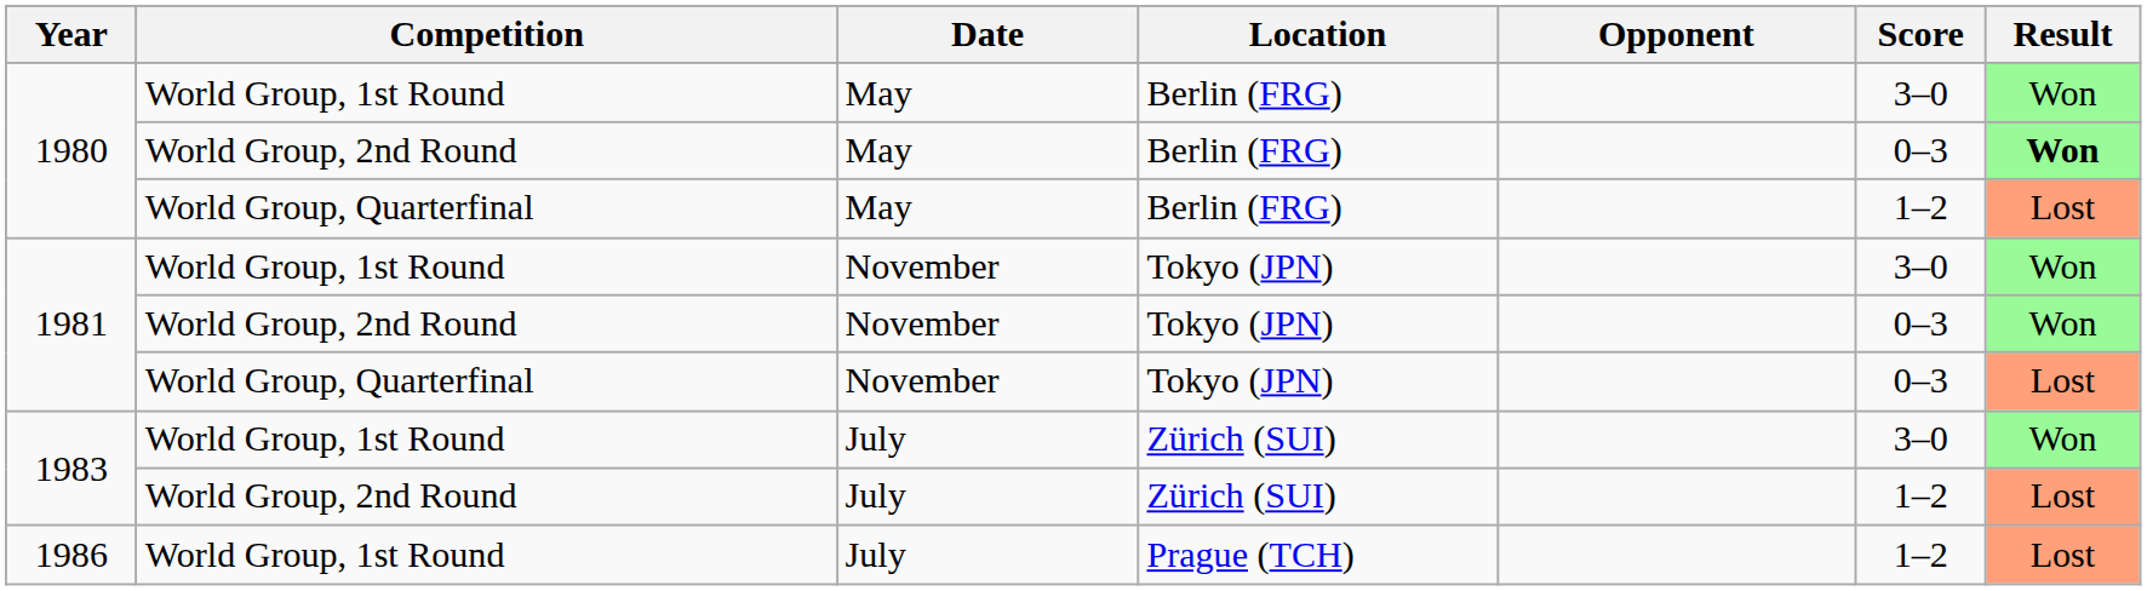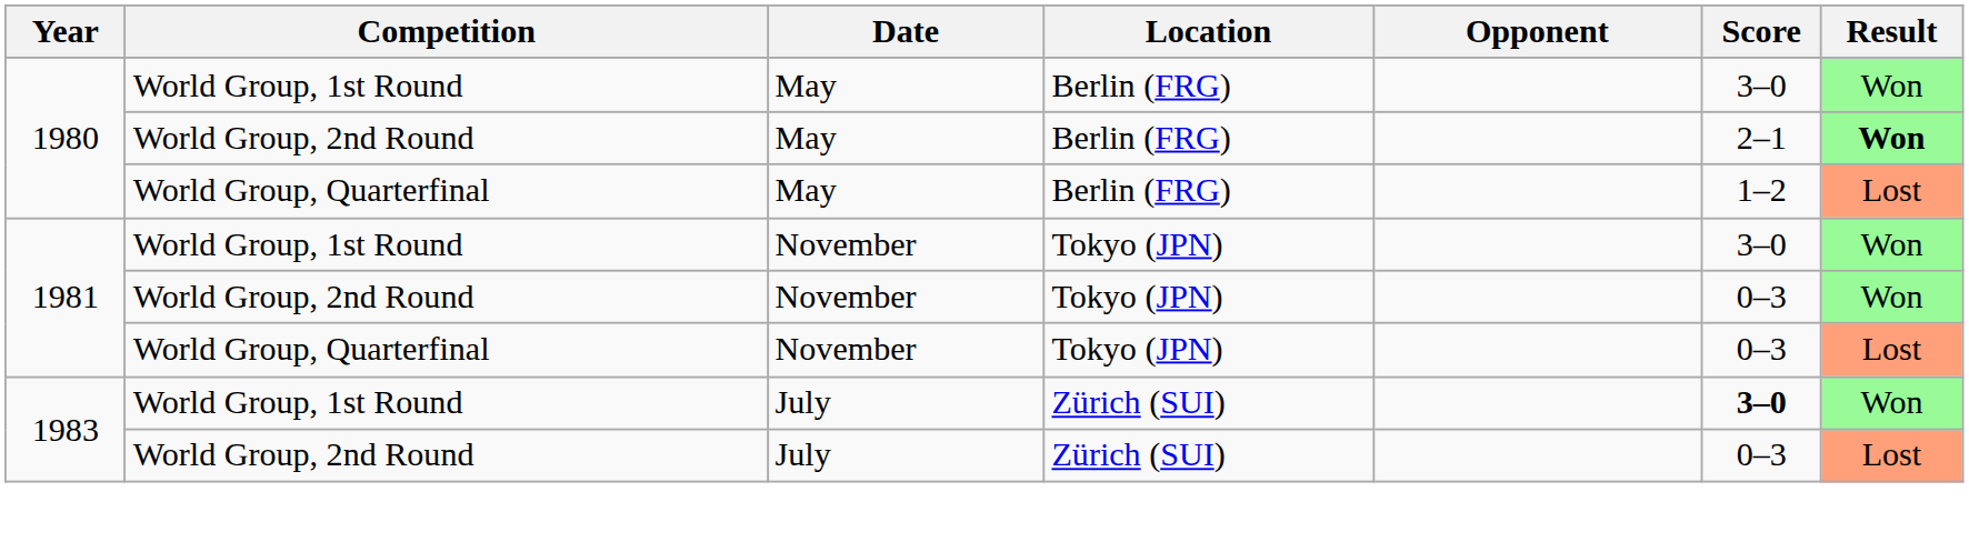 <table class="wikitable">
 <tr>
 <th style="width:50px">Year</th>
 <th style="width:300px">Competition</th>
 <th style="width:125px">Date</th>
 <th style="width:150px">Location</th>
 <th style="width:150px">Opponent</th>
 <th style="width:50px">Score</th>
 <th style="width:60px">Result</th>
 </tr>
 <tr>
 <td style="text-align:center;" rowspan="3">1980</td>
 <td>World Group, 1st Round</td>
 <td>May</td>
 <td>Berlin (<a href='#'>FRG</a>)</td>
 <td></td>
 <td style="text-align:center;">3–0</td>
 <td style="text-align:center; background:#98fb98;">Won</td>
 </tr>
 <tr>
 <td>World Group, 2nd Round</td>
 <td>May</td>
 <td>Berlin (<a href='#'>FRG</a>)</td>
 <td></td>
-<td style="text-align:center;">0–3</td>
+<td style="text-align:center;">2–1</td>
 <td style="text-align:center; background:#98fb98;"><strong>Won</strong></td>
 </tr>
 <tr>
 <td>World Group, Quarterfinal</td>
 <td>May</td>
 <td>Berlin (<a href='#'>FRG</a>)</td>
 <td></td>
 <td style="text-align:center;">1–2</td>
 <td style="text-align:center; background:#ffa07a;">Lost</td>
 </tr>
 <tr>
 <td style="text-align:center;" rowspan="3">1981</td>
 <td>World Group, 1st Round</td>
 <td>November</td>
 <td>Tokyo (<a href='#'>JPN</a>)</td>
 <td></td>
 <td style="text-align:center;">3–0</td>
 <td style="text-align:center; background:#98fb98;">Won</td>
 </tr>
 <tr>
 <td>World Group, 2nd Round</td>
 <td>November</td>
 <td>Tokyo (<a href='#'>JPN</a>)</td>
 <td></td>
 <td style="text-align:center;">0–3</td>
 <td style="text-align:center; background:#98fb98;">Won</td>
 </tr>
 <tr>
 <td>World Group, Quarterfinal</td>
 <td>November</td>
 <td>Tokyo (<a href='#'>JPN</a>)</td>
 <td></td>
 <td style="text-align:center;">0–3</td>
 <td style="text-align:center; background:#ffa07a;">Lost</td>
 </tr>
 <tr>
 <td style="text-align:center;" rowspan="2">1983</td>
 <td>World Group, 1st Round</td>
 <td>July</td>
 <td><a href='#'>Zürich</a> (<a href='#'>SUI</a>)</td>
 <td></td>
-<td style="text-align:center;">3–0</td>
+<td style="text-align:center;"><strong>3–0</strong></td>
 <td style="text-align:center; background:#98fb98;">Won</td>
 </tr>
 <tr>
 <td>World Group, 2nd Round</td>
 <td>July</td>
 <td><a href='#'>Zürich</a> (<a href='#'>SUI</a>)</td>
 <td></td>
-<td style="text-align:center;">1–2</td>
-<td style="text-align:center; background:#ffa07a;">Lost</td>
-</tr>
-<tr>
-<td style="text-align:center;">1986</td>
-<td>World Group, 1st Round</td>
-<td>July</td>
-<td><a href='#'>Prague</a> (<a href='#'>TCH</a>)</td>
-<td></td>
-<td style="text-align:center;">1–2</td>
+<td style="text-align:center;">0–3</td>
 <td style="text-align:center; background:#ffa07a;">Lost</td>
 </tr>
 </table>
